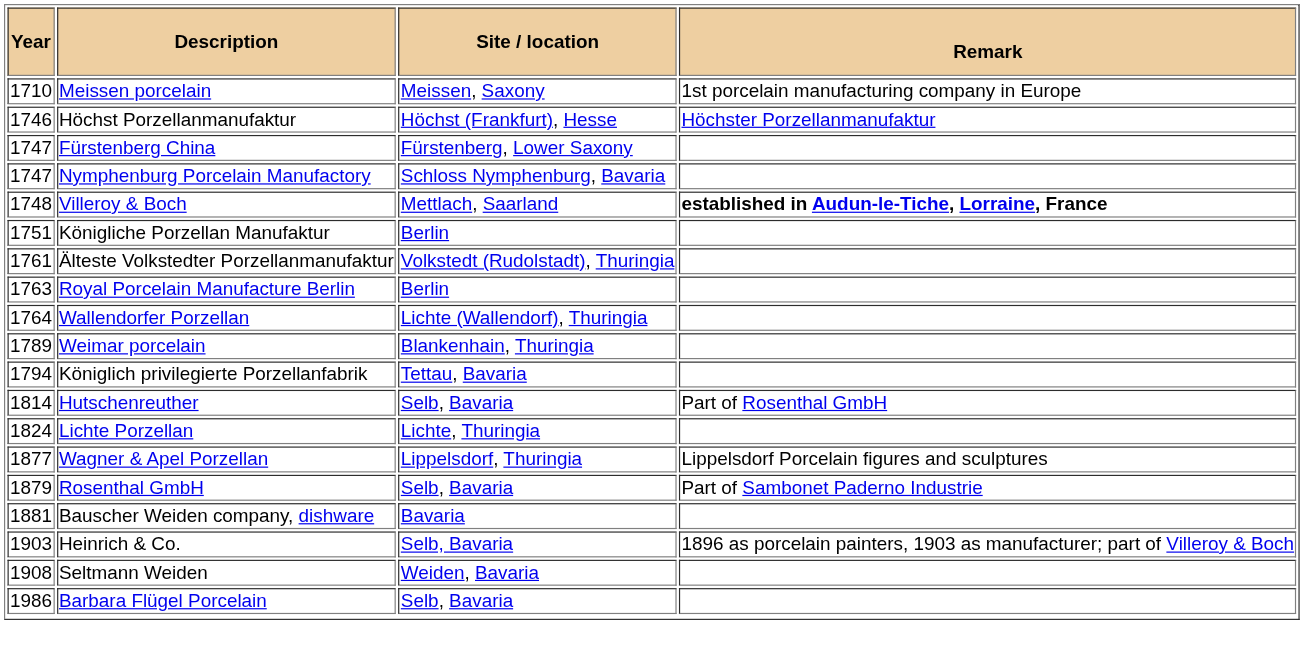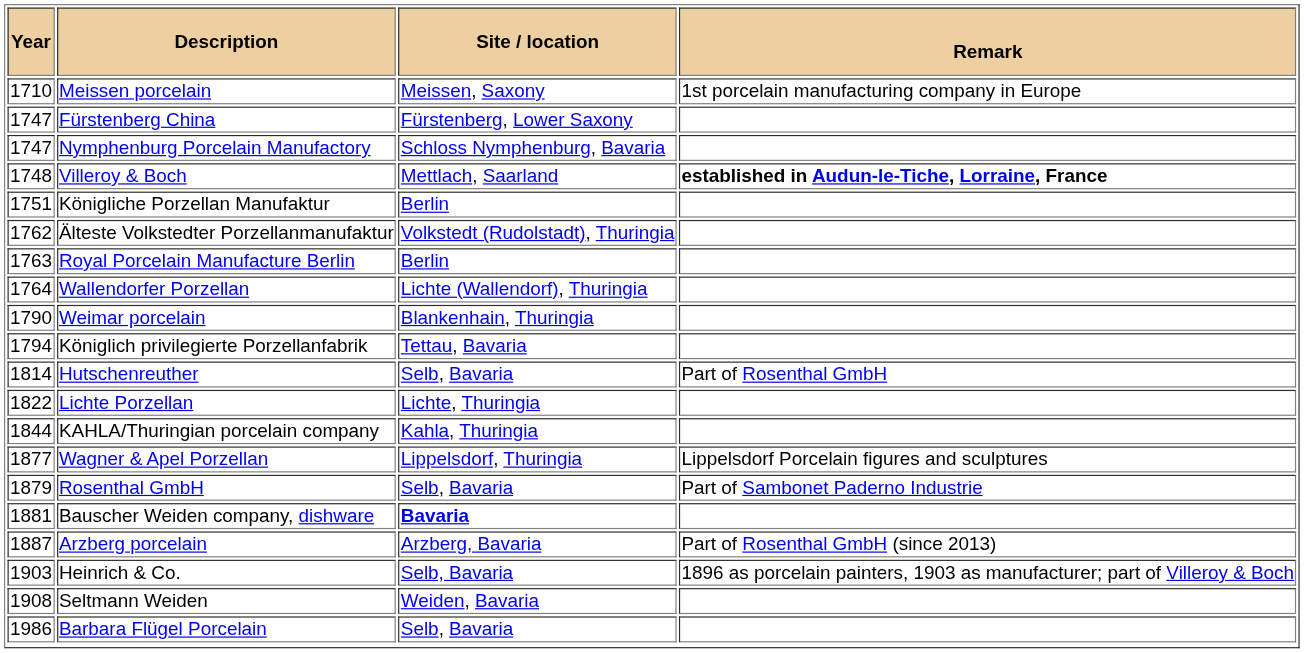 <table class="wikipedia sortable" border="1">
 <tr bgcolor="#EECFA1">
 <th>Year <br></th>
 <th>Description<br></th>
 <th class="unsortable"><br> Site / location<br> <br></th>
 <th class="unsortable"><br> Remark</th>
 </tr>
 <tr class="wikitable sortable">
 <td>1710</td>
 <td><a href='#'>Meissen porcelain</a></td>
 <td><a href='#'>Meissen</a>, <a href='#'>Saxony</a></td>
 <td>1st porcelain manufacturing company in Europe</td>
-</tr>
-<tr -->
-<td>1746</td>
-<td>Höchst Porzellanmanufaktur</td>
-<td><a href='#'>Höchst (Frankfurt)</a>, <a href='#'>Hesse</a></td>
-<td><a href='#'>Höchster Porzellanmanufaktur</a></td>
 </tr>
 <tr -->
 <td>1747</td>
 <td><a href='#'>Fürstenberg China</a></td>
 <td><a href='#'>Fürstenberg</a>, <a href='#'>Lower Saxony</a></td>
 <td></td>
 </tr>
 <tr -->
 <td>1747</td>
 <td><a href='#'>Nymphenburg Porcelain Manufactory</a></td>
 <td><a href='#'>Schloss Nymphenburg</a>, <a href='#'>Bavaria</a></td>
 <td></td>
 </tr>
 <tr -->
 <td>1748</td>
 <td><a href='#'>Villeroy & Boch</a></td>
 <td><a href='#'>Mettlach</a>, <a href='#'>Saarland</a></td>
 <td><strong>established in <a href='#'>Audun-le-Tiche</a>, <a href='#'>Lorraine</a>, France</strong></td>
 </tr>
 <tr -->
 <td>1751</td>
 <td>Königliche Porzellan Manufaktur</td>
 <td><a href='#'>Berlin</a></td>
 <td></td>
 </tr>
 <tr -->
-<td>1761</td>
+<td>1762</td>
 <td>Älteste Volkstedter Porzellanmanufaktur</td>
 <td><a href='#'>Volkstedt (Rudolstadt)</a>, <a href='#'>Thuringia</a></td>
 <td></td>
 </tr>
 <tr -->
 <td>1763</td>
 <td><a href='#'>Royal Porcelain Manufacture Berlin</a></td>
 <td><a href='#'>Berlin</a></td>
 <td></td>
 </tr>
 <tr -->
 <td>1764</td>
 <td><a href='#'>Wallendorfer Porzellan</a></td>
 <td><a href='#'>Lichte (Wallendorf)</a>, <a href='#'>Thuringia</a></td>
 <td></td>
 </tr>
 <tr -->
-<td>1789</td>
+<td>1790</td>
 <td><a href='#'>Weimar porcelain</a></td>
 <td><a href='#'>Blankenhain</a>, <a href='#'>Thuringia</a></td>
 <td></td>
 </tr>
 <tr -->
 <td>1794</td>
 <td>Königlich privilegierte Porzellanfabrik</td>
 <td><a href='#'>Tettau</a>, <a href='#'>Bavaria</a></td>
 <td></td>
 </tr>
 <tr -->
 <td>1814</td>
 <td><a href='#'>Hutschenreuther</a></td>
 <td><a href='#'>Selb</a>, <a href='#'>Bavaria</a></td>
 <td>Part of <a href='#'>Rosenthal GmbH</a></td>
 </tr>
 <tr -->
-<td>1824</td>
+<td>1822</td>
 <td><a href='#'>Lichte Porzellan</a></td>
 <td><a href='#'>Lichte</a>, <a href='#'>Thuringia</a></td>
+<td></td>
+</tr>
+<tr -->
+<td>1844</td>
+<td>KAHLA/Thuringian porcelain company</td>
+<td><a href='#'>Kahla</a>, <a href='#'>Thuringia</a></td>
 <td></td>
 </tr>
 <tr -->
 <td>1877</td>
 <td><a href='#'>Wagner & Apel Porzellan</a></td>
 <td><a href='#'>Lippelsdorf</a>, <a href='#'>Thuringia</a></td>
 <td>Lippelsdorf Porcelain figures and sculptures</td>
 </tr>
 <tr -->
 <td>1879</td>
 <td><a href='#'>Rosenthal GmbH</a></td>
 <td><a href='#'>Selb</a>, <a href='#'>Bavaria</a></td>
 <td>Part of <a href='#'>Sambonet Paderno Industrie</a></td>
 </tr>
 <tr -->
 <td>1881</td>
 <td>Bauscher Weiden company, <a href='#'>dishware</a></td>
-<td><a href='#'>Bavaria</a></td>
+<td><strong><a href='#'>Bavaria</a></strong></td>
 <td></td>
+</tr>
+<tr -->
+<td>1887</td>
+<td><a href='#'>Arzberg porcelain</a></td>
+<td><a href='#'>Arzberg, Bavaria</a></td>
+<td>Part of <a href='#'>Rosenthal GmbH</a> (since 2013)</td>
 </tr>
 <tr -->
 <td>1903</td>
 <td>Heinrich & Co.</td>
 <td><a href='#'>Selb, Bavaria</a></td>
 <td>1896 as porcelain painters, 1903 as manufacturer; part of <a href='#'>Villeroy & Boch</a></td>
 </tr>
 <tr -->
 <td>1908</td>
 <td>Seltmann Weiden</td>
 <td><a href='#'>Weiden</a>, <a href='#'>Bavaria</a></td>
 <td></td>
 </tr>
 <tr -->
 <td>1986</td>
 <td><a href='#'>Barbara Flügel Porcelain</a></td>
 <td><a href='#'>Selb</a>, <a href='#'>Bavaria</a></td>
 <td></td>
 </tr>
 <tr -->
 </tr>
 </table>
